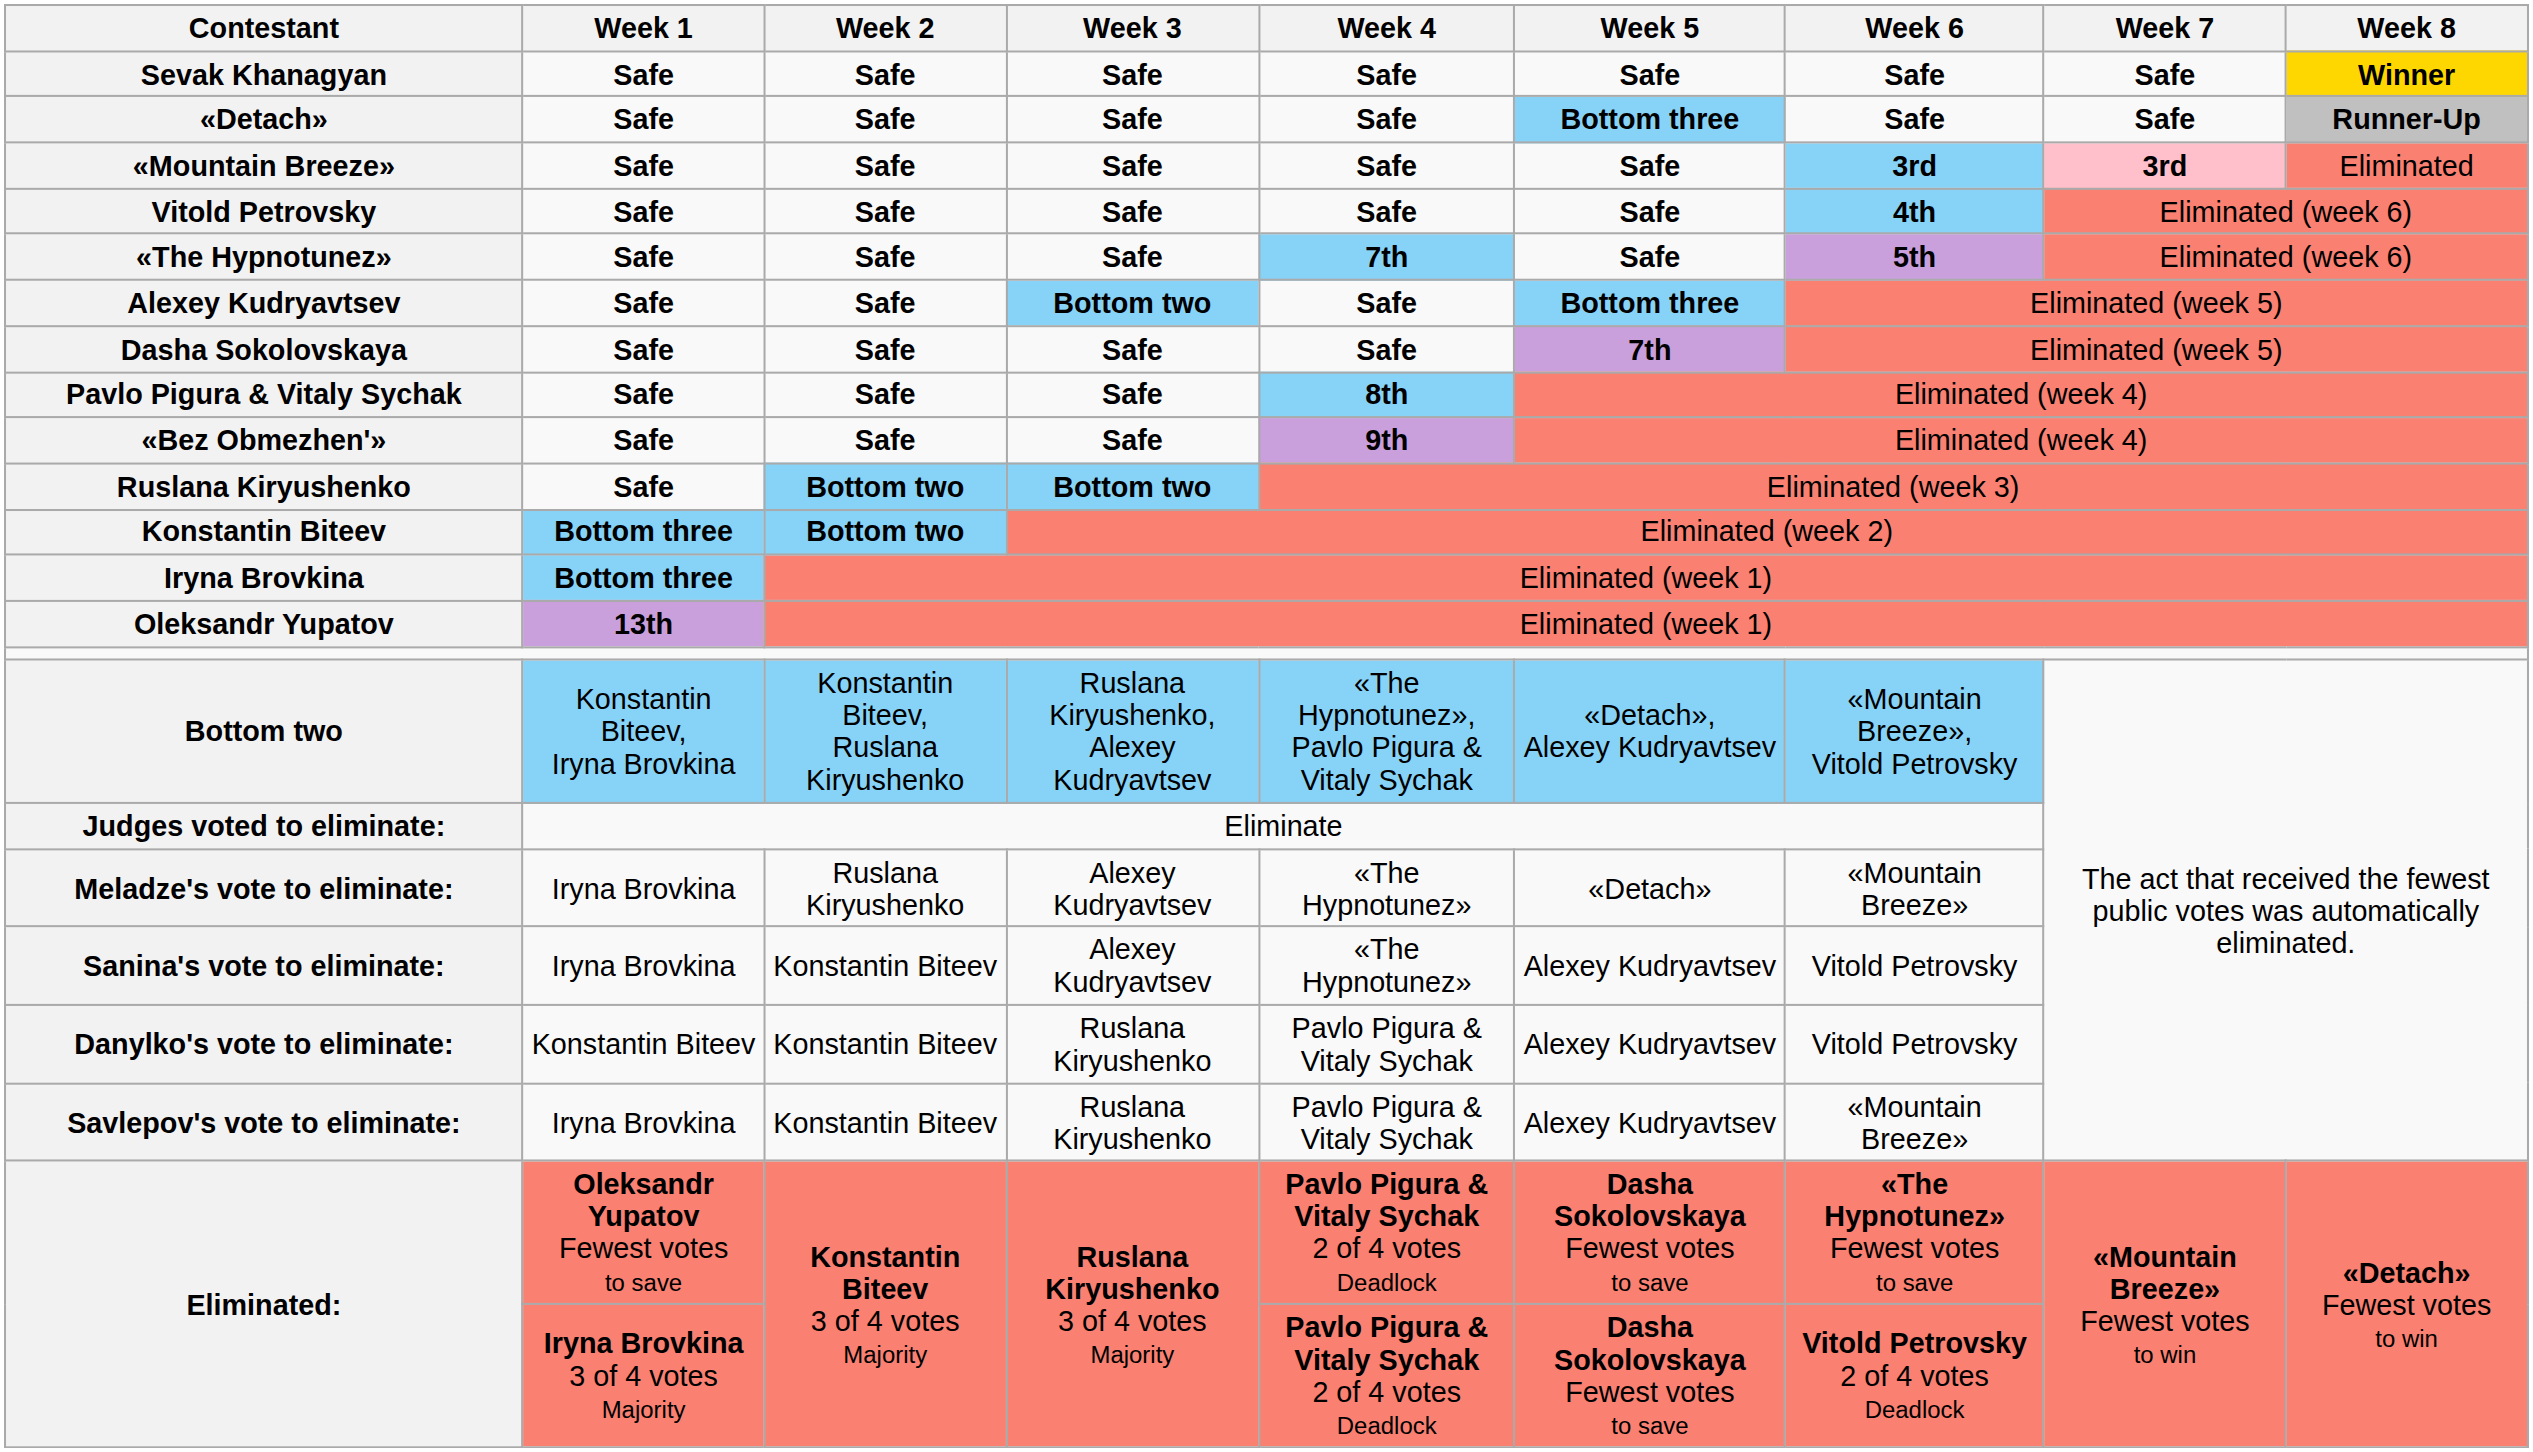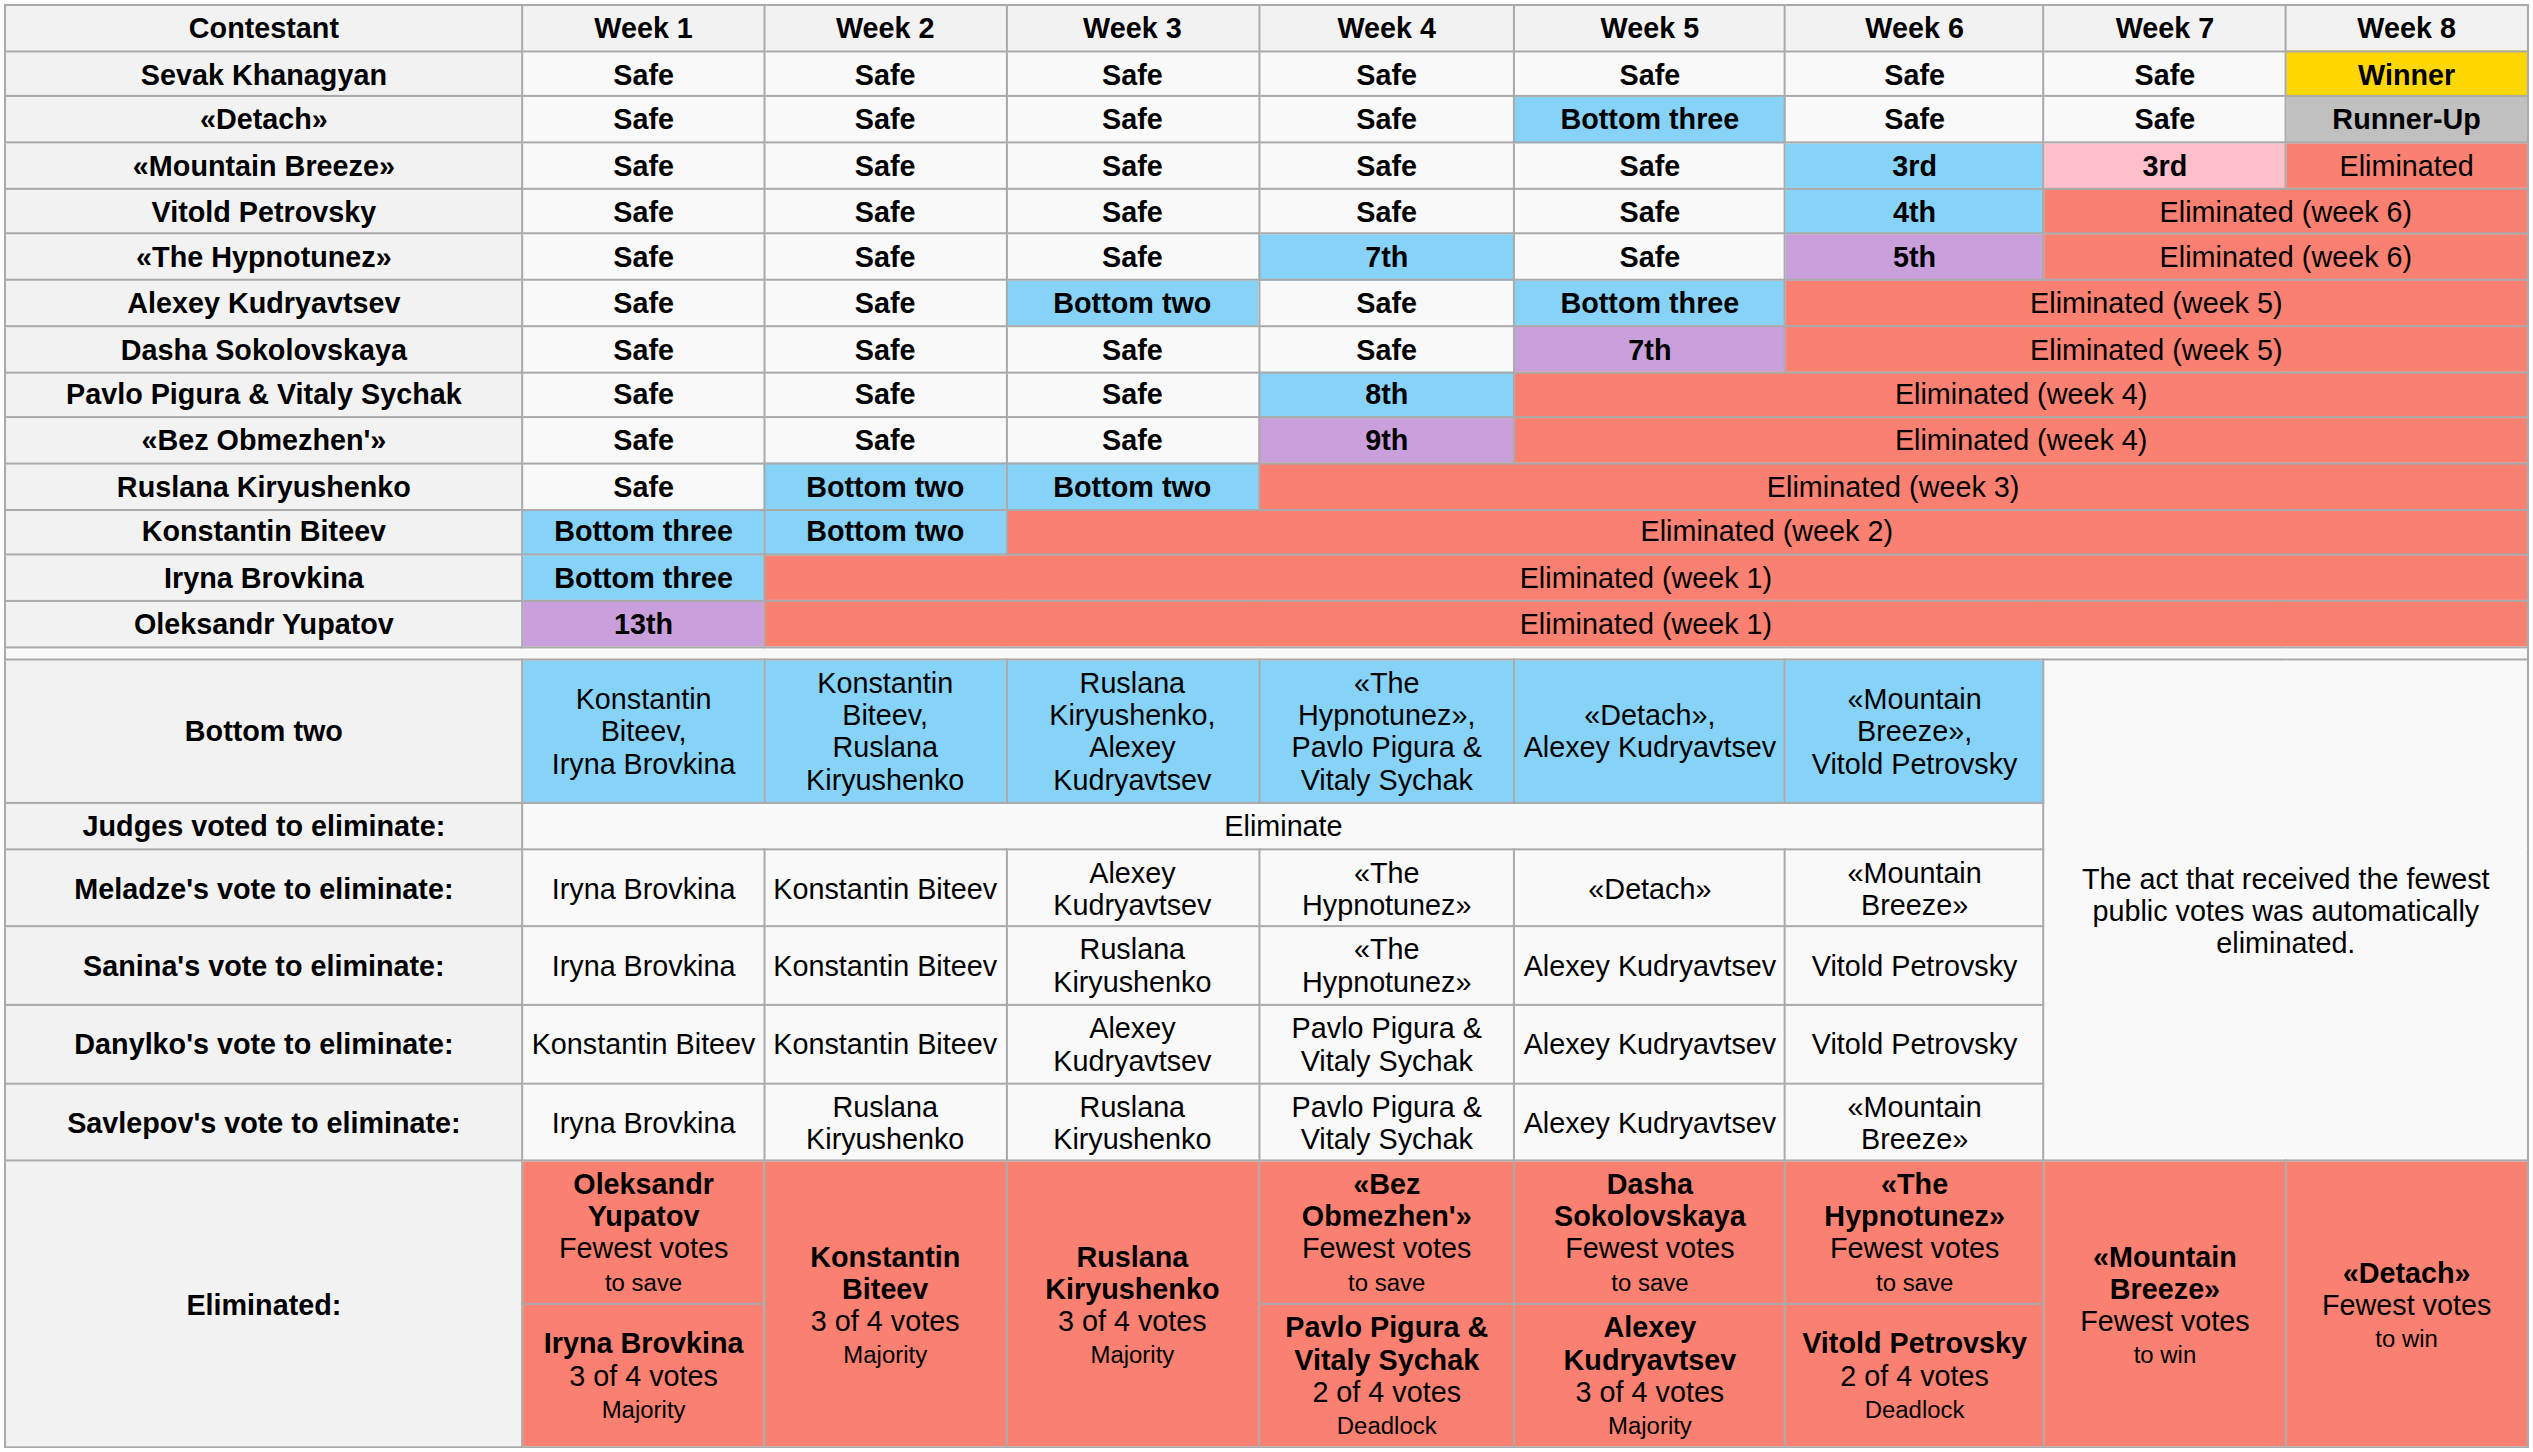 <table class="wikitable" style="text-align:center; font-size:89%">
 <tr>
 <th style="width:15%" rowspan="1" scope="col">Contestant</th>
 <th style="width:7%" rowspan="1" scope="col">Week 1</th>
 <th style="width:7%" rowspan="1" scope="col">Week 2</th>
 <th style="width:7%" rowspan="1" scope="col">Week 3</th>
 <th style="width:7%" rowspan="1" scope="col">Week 4</th>
 <th style="width:7%" rowspan="1" scope="col">Week 5</th>
 <th style="width:7%" rowspan="1" scope="col">Week 6</th>
 <th style="width:7%" rowspan="1" scope="col">Week 7</th>
 <th style="width:7%" rowspan="1" scope="col">Week 8</th>
 </tr>
 <tr>
 <th scope="row">Sevak Khanagyan</th>
 <td><strong>Safe</strong></td>
 <td><strong>Safe</strong></td>
 <td><strong>Safe</strong></td>
 <td><strong>Safe</strong></td>
 <td><strong>Safe</strong></td>
 <td><strong>Safe</strong></td>
 <td><strong>Safe</strong></td>
 <td style="background:gold"><strong>Winner</strong></td>
 </tr>
 <tr>
 <th scope="row">«Detach»</th>
 <td><strong>Safe</strong></td>
 <td><strong>Safe</strong></td>
 <td><strong>Safe</strong></td>
 <td><strong>Safe</strong></td>
 <td style="background:#87D3F8"><strong>Bottom three</strong></td>
 <td><strong>Safe</strong></td>
 <td><strong>Safe</strong></td>
 <td style="background:silver"><strong>Runner-Up</strong></td>
 </tr>
 <tr>
 <th scope="row">«Mountain Breeze»</th>
 <td><strong>Safe</strong></td>
 <td><strong>Safe</strong></td>
 <td><strong>Safe</strong></td>
 <td><strong>Safe</strong></td>
 <td><strong>Safe</strong></td>
 <td style="background:#87D3F8"><strong>3rd</strong></td>
 <td style="background:pink"><strong>3rd</strong></td>
 <td colspan="3" style="background:salmon">Eliminated</td>
 </tr>
 <tr>
 <th scope="row">Vitold Petrovsky</th>
 <td><strong>Safe</strong></td>
 <td><strong>Safe</strong></td>
 <td><strong>Safe</strong></td>
 <td><strong>Safe</strong></td>
 <td><strong>Safe</strong></td>
 <td style="background:#87D3F8"><strong>4th</strong></td>
 <td colspan="4" style="background:salmon">Eliminated (week 6)</td>
 </tr>
 <tr>
 <th scope="row">«The Hypnotunez»</th>
 <td><strong>Safe</strong></td>
 <td><strong>Safe</strong></td>
 <td><strong>Safe</strong></td>
 <td style="background:#87D3F8"><strong>7th</strong></td>
 <td><strong>Safe</strong></td>
 <td style="background:#C9A0DC"><strong>5th</strong></td>
 <td colspan="4" style="background:salmon">Eliminated (week 6)</td>
 </tr>
 <tr>
 <th scope="row">Alexey Kudryavtsev</th>
 <td><strong>Safe</strong></td>
 <td><strong>Safe</strong></td>
 <td style="background:#87D3F8"><strong>Bottom two</strong></td>
 <td><strong>Safe</strong></td>
 <td style="background:#87D3F8"><strong>Bottom three</strong></td>
 <td colspan="4" style="background:salmon">Eliminated (week 5)</td>
 </tr>
 <tr>
 <th scope="row">Dasha Sokolovskaya</th>
 <td><strong>Safe</strong></td>
 <td><strong>Safe</strong></td>
 <td><strong>Safe</strong></td>
 <td><strong>Safe</strong></td>
 <td style="background:#C9A0DC"><strong>7th</strong></td>
 <td colspan="4" style="background:salmon">Eliminated (week 5)</td>
 </tr>
 <tr>
 <th scope="row">Pavlo Pigura & Vitaly Sychak</th>
 <td><strong>Safe</strong></td>
 <td><strong>Safe</strong></td>
 <td><strong>Safe</strong></td>
 <td style="background:#87D3F8"><strong>8th</strong></td>
 <td colspan="4" style="background:salmon">Eliminated (week 4)</td>
 </tr>
 <tr>
 <th scope="row">«Bez Obmezhen'»</th>
 <td><strong>Safe</strong></td>
 <td><strong>Safe</strong></td>
 <td><strong>Safe</strong></td>
 <td style="background:#C9A0DC"><strong>9th</strong></td>
 <td colspan="4" style="background:salmon">Eliminated (week 4)</td>
 </tr>
 <tr>
 <th scope="row">Ruslana Kiryushenko</th>
 <td><strong>Safe</strong></td>
 <td style="background:#87D3F8"><strong>Bottom two</strong></td>
 <td style="background:#87D3F8"><strong>Bottom two</strong></td>
 <td colspan="5" style="background:salmon">Eliminated (week 3)</td>
 </tr>
 <tr>
 <th scope="row">Konstantin Biteev</th>
 <td style="background:#87D3F8"><strong>Bottom three</strong></td>
 <td style="background:#87D3F8"><strong>Bottom two</strong></td>
 <td colspan="6" style="background:salmon">Eliminated (week 2)</td>
 </tr>
 <tr>
 <th scope="row">Iryna Brovkina</th>
 <td style="background:#87D3F8"><strong>Bottom three</strong></td>
 <td colspan="7" style="background:salmon">Eliminated (week 1)</td>
 </tr>
 <tr>
 <th scope="row">Oleksandr Yupatov</th>
 <td style="background:#C9A0DC"><strong>13th</strong></td>
 <td colspan="7" style="background:salmon">Eliminated (week 1)</td>
 </tr>
 <tr>
 <td colspan="10"></td>
 </tr>
 <tr>
 <th scope="row">Bottom two</th>
 <td style="background:#87D3F8">Konstantin Biteev,<br>Iryna Brovkina</td>
 <td style="background:#87D3F8">Konstantin Biteev,<br>Ruslana Kiryushenko</td>
 <td style="background:#87D3F8">Ruslana Kiryushenko,<br>Alexey Kudryavtsev</td>
 <td style="background:#87D3F8">«The Hypnotunez»,<br>Pavlo Pigura & Vitaly Sychak</td>
 <td style="background:#87D3F8">«Detach»,<br>Alexey Kudryavtsev</td>
 <td style="background:#87D3F8">«Mountain Breeze»,<br>Vitold Petrovsky</td>
 <td rowspan="6" colspan="2">The act that received the fewest public votes was automatically eliminated.</td>
 </tr>
 <tr>
 <th scope="row">Judges voted to eliminate:</th>
 <td colspan="6">Eliminate</td>
 </tr>
 <tr>
 <th scope="row">Meladze's vote to eliminate:</th>
 <td>Iryna Brovkina</td>
-<td>Ruslana Kiryushenko</td>
+<td>Konstantin Biteev</td>
 <td>Alexey Kudryavtsev</td>
 <td>«The Hypnotunez»</td>
 <td>«Detach»</td>
 <td>«Mountain Breeze»</td>
 </tr>
 <tr>
 <th scope="row">Sanina's vote to eliminate:</th>
 <td>Iryna Brovkina</td>
 <td>Konstantin Biteev</td>
-<td>Alexey Kudryavtsev</td>
+<td>Ruslana Kiryushenko</td>
 <td>«The Hypnotunez»</td>
 <td>Alexey Kudryavtsev</td>
 <td>Vitold Petrovsky</td>
 </tr>
 <tr>
 <th scope="row">Danylko's vote to eliminate:</th>
 <td>Konstantin Biteev</td>
 <td>Konstantin Biteev</td>
-<td>Ruslana Kiryushenko</td>
+<td>Alexey Kudryavtsev</td>
 <td>Pavlo Pigura & Vitaly Sychak</td>
 <td>Alexey Kudryavtsev</td>
 <td>Vitold Petrovsky</td>
 </tr>
 <tr>
 <th scope="row">Savlepov's vote to eliminate:</th>
 <td>Iryna Brovkina</td>
-<td>Konstantin Biteev</td>
+<td>Ruslana Kiryushenko</td>
 <td>Ruslana Kiryushenko</td>
 <td>Pavlo Pigura & Vitaly Sychak</td>
 <td>Alexey Kudryavtsev</td>
 <td>«Mountain Breeze»</td>
 </tr>
 <tr>
 <th scope="row" rowspan=2>Eliminated:</th>
 <td style="background:salmon;"><strong>Oleksandr Yupatov</strong><br>Fewest votes<br><small>to save</small></td>
 <td style="background:salmon;" rowspan=2><strong>Konstantin Biteev</strong><br>3 of 4 votes<br><small>Majority</small></td>
 <td style="background:salmon;" rowspan=2><strong>Ruslana Kiryushenko</strong><br>3 of 4 votes<br><small>Majority</small></td>
-<td style="background:salmon;"><strong>Pavlo Pigura & Vitaly Sychak</strong><br>2 of 4 votes<br><small>Deadlock</small></td>
+<td style="background:salmon;"><strong>«Bez Obmezhen'»</strong><br>Fewest votes<br><small>to save</small></td>
 <td style="background:salmon;"><strong>Dasha Sokolovskaya</strong><br>Fewest votes<br><small>to save</small></td>
 <td style="background:salmon;" rowspan=1><strong>«The Hypnotunez»</strong><br>Fewest votes<br><small>to save</small></td>
 <td style="background:salmon;" rowspan=2><strong>«Mountain Breeze»</strong><br>Fewest votes<br><small>to win</small></td>
 <td style="background:salmon;" rowspan=2><strong>«Detach»</strong><br>Fewest votes<br><small>to win</small></td>
 </tr>
 <tr>
 <td style="background:salmon;"><strong>Iryna Brovkina</strong><br>3 of 4 votes<br><small>Majority</small></td>
 <td style="background:salmon;"><strong>Pavlo Pigura & Vitaly Sychak</strong><br>2 of 4 votes<br><small>Deadlock</small></td>
-<td style="background:salmon;"><strong>Dasha Sokolovskaya</strong><br>Fewest votes<br><small>to save</small></td>
+<td style="background:salmon;"><strong>Alexey Kudryavtsev</strong><br>3 of 4 votes<br><small>Majority</small></td>
 <td style="background:salmon;" rowspan=1><strong>Vitold Petrovsky</strong><br>2 of 4 votes<br><small>Deadlock</small></td>
 </tr>
 </table>
